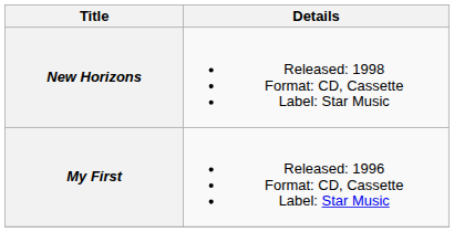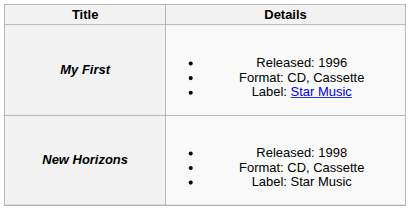 <table class="wikitable plainrowheaders" style="text-align:center;">
 <tr>
 <th scope="col" style="width:12em;">Title</th>
 <th scope="col" style="width:18em;">Details</th>
 </tr>
 <tr>
+<th scope="row"><em>My First</em></th>
+<td><br><ul><li>Released: 1996</li><li>Format: CD, Cassette</li><li>Label: <a href='#'>Star Music</a></li></ul></td>
+</tr>
+<tr>
 <th scope="row"><em>New Horizons</em></th>
 <td><br><ul><li>Released: 1998</li><li>Format: CD, Cassette</li><li>Label: Star Music</li></ul></td>
 </tr>
 <tr>
-<th scope="row"><em>My First</em></th>
-<td><br><ul><li>Released: 1996</li><li>Format: CD, Cassette</li><li>Label: <a href='#'>Star Music</a></li></ul></td>
-</tr>
-<tr>
 </tr>
 </table>
